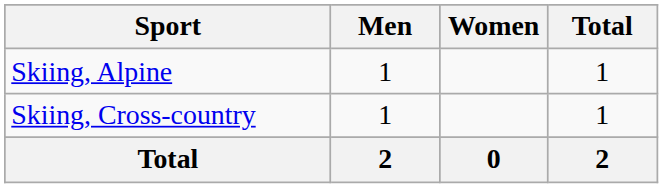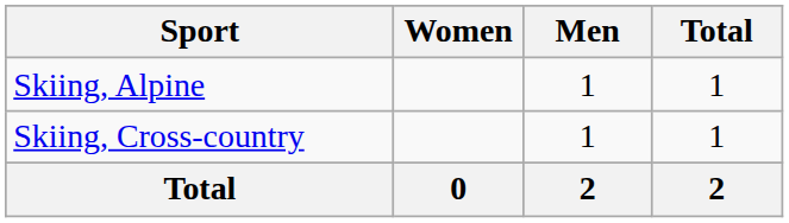 <table class="wikitable sortable" style="text-align:center;">
 <tr>
 <th width=180>Sport</th>
+<th width=55>Women</th>
 <th width=55>Men</th>
-<th width=55>Women</th>
 <th width=55>Total</th>
 </tr>
 <tr>
 <td align=left><a href='#'>Skiing, Alpine</a></td>
+<td></td>
 <td>1</td>
-<td></td>
 <td>1</td>
 </tr>
 <tr>
 <td align=left><a href='#'>Skiing, Cross-country</a></td>
+<td></td>
 <td>1</td>
-<td></td>
 <td>1</td>
 </tr>
 <tr class="sortbottom">
 <th>Total</th>
+<th>0</th>
 <th>2</th>
-<th>0</th>
 <th>2</th>
 </tr>
 </table>
